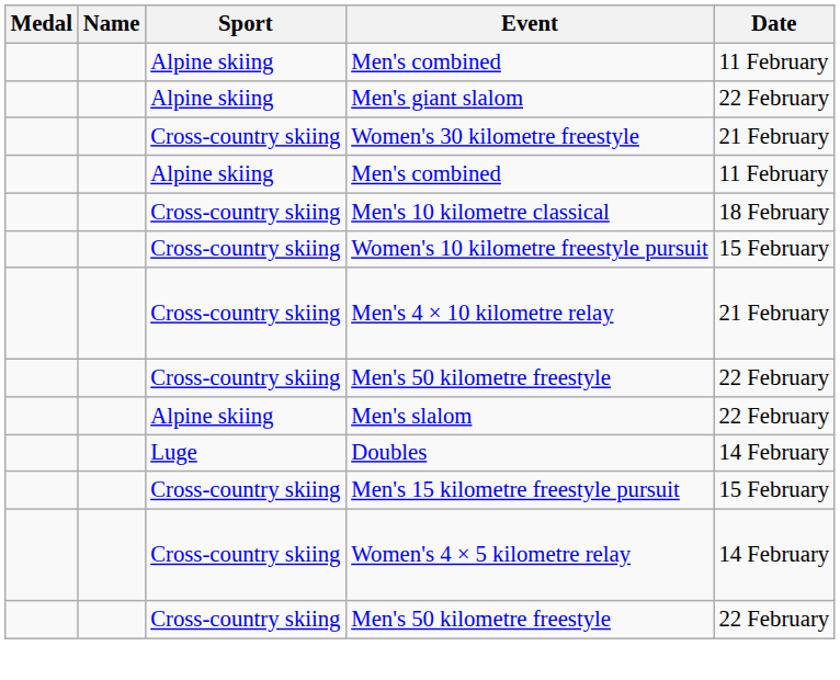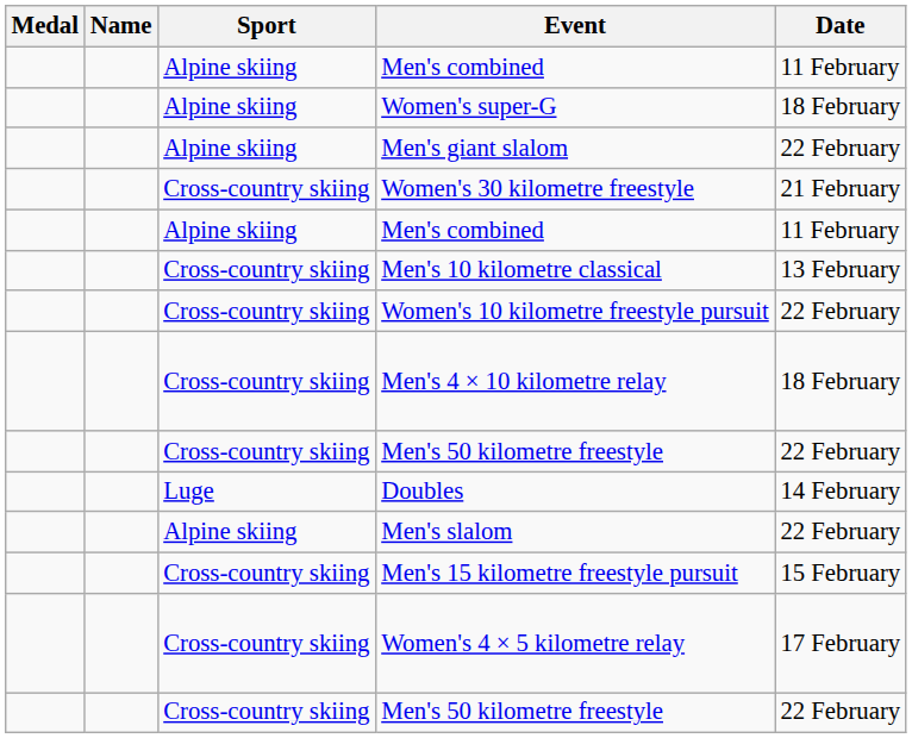 <table class="wikitable sortable" style="font-size:90%">
 <tr>
 <th>Medal</th>
 <th>Name</th>
 <th>Sport</th>
 <th>Event</th>
 <th>Date</th>
 </tr>
 <tr>
 <td></td>
 <td></td>
 <td><a href='#'>Alpine skiing</a></td>
 <td><a href='#'>Men's combined</a></td>
 <td>11 February</td>
+</tr>
+<tr>
+<td></td>
+<td></td>
+<td><a href='#'>Alpine skiing</a></td>
+<td><a href='#'>Women's super-G</a></td>
+<td>18 February</td>
 </tr>
 <tr>
 <td></td>
 <td></td>
 <td><a href='#'>Alpine skiing</a></td>
 <td><a href='#'>Men's giant slalom</a></td>
 <td>22 February</td>
 </tr>
 <tr>
 <td></td>
 <td></td>
 <td><a href='#'>Cross-country skiing</a></td>
 <td><a href='#'>Women's 30 kilometre freestyle</a></td>
 <td>21 February</td>
 </tr>
 <tr>
 <td></td>
 <td></td>
 <td><a href='#'>Alpine skiing</a></td>
 <td><a href='#'>Men's combined</a></td>
 <td>11 February</td>
 </tr>
 <tr>
 <td></td>
 <td></td>
 <td><a href='#'>Cross-country skiing</a></td>
 <td><a href='#'>Men's 10 kilometre classical</a></td>
-<td>18 February</td>
+<td>13 February</td>
 </tr>
 <tr>
 <td></td>
 <td></td>
 <td><a href='#'>Cross-country skiing</a></td>
 <td><a href='#'>Women's 10 kilometre freestyle pursuit</a></td>
-<td>15 February</td>
+<td>22 February</td>
 </tr>
 <tr>
 <td></td>
 <td> <br>  <br>  <br> </td>
 <td><a href='#'>Cross-country skiing</a></td>
 <td><a href='#'>Men's 4 × 10 kilometre relay</a></td>
-<td>21 February</td>
+<td>18 February</td>
 </tr>
 <tr>
 <td></td>
 <td></td>
 <td><a href='#'>Cross-country skiing</a></td>
 <td><a href='#'>Men's 50 kilometre freestyle</a></td>
 <td>22 February</td>
 </tr>
 <tr>
 <td></td>
+<td> <br> </td>
+<td><a href='#'>Luge</a></td>
+<td><a href='#'>Doubles</a></td>
+<td>14 February</td>
+</tr>
+<tr>
+<td></td>
 <td></td>
 <td><a href='#'>Alpine skiing</a></td>
 <td><a href='#'>Men's slalom</a></td>
 <td>22 February</td>
-</tr>
-<tr>
-<td></td>
-<td> <br> </td>
-<td><a href='#'>Luge</a></td>
-<td><a href='#'>Doubles</a></td>
-<td>14 February</td>
 </tr>
 <tr>
 <td></td>
 <td></td>
 <td><a href='#'>Cross-country skiing</a></td>
 <td><a href='#'>Men's 15 kilometre freestyle pursuit</a></td>
 <td>15 February</td>
 </tr>
 <tr>
 <td></td>
 <td> <br>  <br>  <br> </td>
 <td><a href='#'>Cross-country skiing</a></td>
 <td><a href='#'>Women's 4 × 5 kilometre relay</a></td>
-<td>14 February</td>
+<td>17 February</td>
 </tr>
 <tr>
 <td></td>
 <td></td>
 <td><a href='#'>Cross-country skiing</a></td>
 <td><a href='#'>Men's 50 kilometre freestyle</a></td>
 <td>22 February</td>
 </tr>
 </table>
